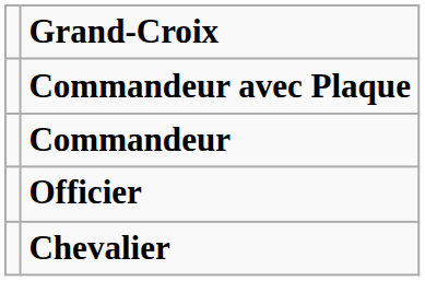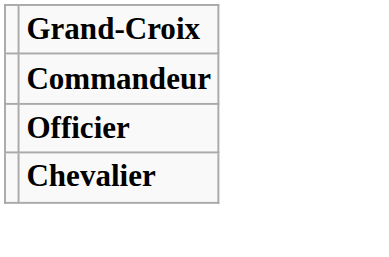 <table class="wikitable">
 <tr>
 <td></td>
 <td><strong>Grand-Croix</strong></td>
-</tr>
-<tr>
-<td></td>
-<td><strong>Commandeur avec Plaque</strong></td>
 </tr>
 <tr>
 <td></td>
 <td><strong>Commandeur</strong></td>
 </tr>
 <tr>
 <td></td>
 <td><strong>Officier</strong></td>
 </tr>
 <tr>
 <td></td>
 <td><strong>Chevalier</strong></td>
 </tr>
 </table>
